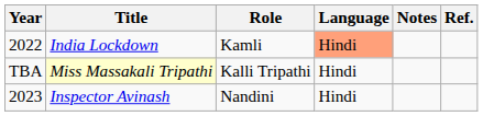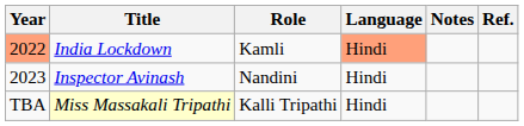 <table class="wikitable sortable plainrowheaders">
 <tr style="text-align:center;">
 <th scope="col">Year</th>
 <th scope="col">Title</th>
 <th scope="col">Role</th>
 <th scope="col">Language</th>
 <th scope="col" class="unsortable">Notes</th>
 <th>Ref.</th>
 </tr>
 <tr>
-<td>2022</td>
+<td style="background: lightsalmon;">2022</td>
 <td><em><a href='#'>India Lockdown</a></em></td>
 <td>Kamli</td>
 <td style="background: lightsalmon;">Hindi</td>
+<td></td>
+<td></td>
+</tr>
+<tr>
+<td>2023</td>
+<td><em><a href='#'>Inspector Avinash</a></em></td>
+<td>Nandini</td>
+<td>Hindi</td>
 <td></td>
 <td></td>
 </tr>
 <tr>
 <td>TBA</td>
 <td scope="row" style="background: #ffc;"><em>Miss Massakali Tripathi</em></td>
 <td>Kalli Tripathi</td>
 <td>Hindi</td>
 <td></td>
 <td></td>
 </tr>
-<tr>
-<td>2023</td>
-<td><em><a href='#'>Inspector Avinash</a></em></td>
-<td>Nandini</td>
-<td>Hindi</td>
-<td></td>
-<td></td>
-</tr>
 </table>
